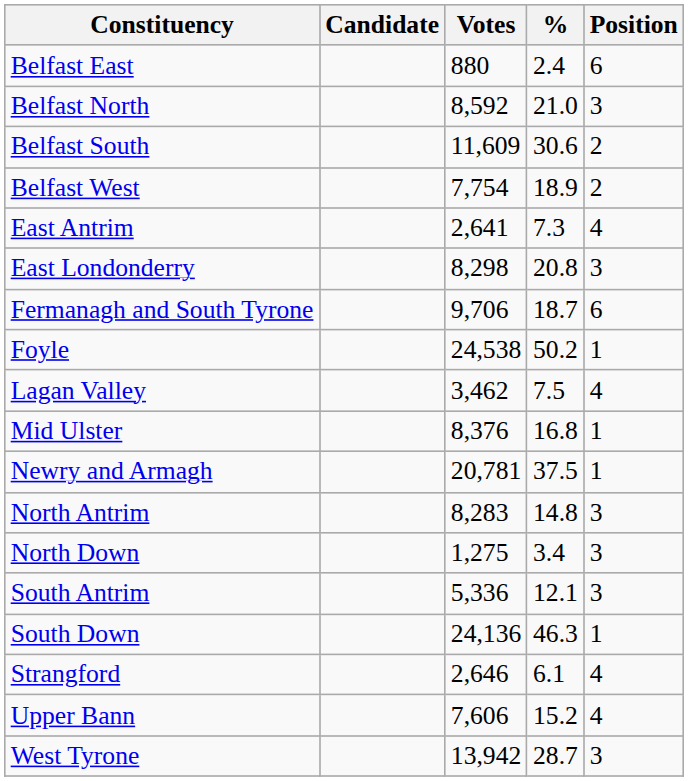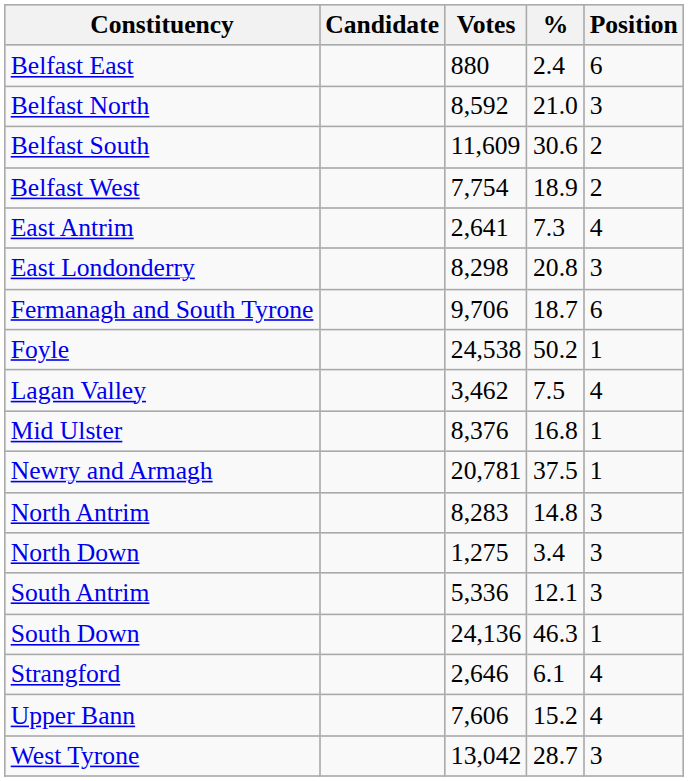 <table class="wikitable sortable">
 <tr>
 <th>Constituency</th>
 <th>Candidate</th>
 <th>Votes</th>
 <th>%</th>
 <th>Position</th>
 </tr>
 <tr>
 <td><a href='#'>Belfast East</a></td>
 <td></td>
 <td>880</td>
 <td>2.4</td>
 <td>6</td>
 </tr>
 <tr>
 <td><a href='#'>Belfast North</a></td>
 <td></td>
 <td>8,592</td>
 <td>21.0</td>
 <td>3</td>
 </tr>
 <tr>
 <td><a href='#'>Belfast South</a></td>
 <td></td>
 <td>11,609</td>
 <td>30.6</td>
 <td>2</td>
 </tr>
 <tr>
 <td><a href='#'>Belfast West</a></td>
 <td></td>
 <td>7,754</td>
 <td>18.9</td>
 <td>2</td>
 </tr>
 <tr>
 <td><a href='#'>East Antrim</a></td>
 <td></td>
 <td>2,641</td>
 <td>7.3</td>
 <td>4</td>
 </tr>
 <tr>
 <td><a href='#'>East Londonderry</a></td>
 <td></td>
 <td>8,298</td>
 <td>20.8</td>
 <td>3</td>
 </tr>
 <tr>
 <td><a href='#'>Fermanagh and South Tyrone</a></td>
 <td></td>
 <td>9,706</td>
 <td>18.7</td>
 <td>6</td>
 </tr>
 <tr>
 <td><a href='#'>Foyle</a></td>
 <td></td>
 <td>24,538</td>
 <td>50.2</td>
 <td>1</td>
 </tr>
 <tr>
 <td><a href='#'>Lagan Valley</a></td>
 <td></td>
 <td>3,462</td>
 <td>7.5</td>
 <td>4</td>
 </tr>
 <tr>
 <td><a href='#'>Mid Ulster</a></td>
 <td></td>
 <td>8,376</td>
 <td>16.8</td>
 <td>1</td>
 </tr>
 <tr>
 <td><a href='#'>Newry and Armagh</a></td>
 <td></td>
 <td>20,781</td>
 <td>37.5</td>
 <td>1</td>
 </tr>
 <tr>
 <td><a href='#'>North Antrim</a></td>
 <td></td>
 <td>8,283</td>
 <td>14.8</td>
 <td>3</td>
 </tr>
 <tr>
 <td><a href='#'>North Down</a></td>
 <td></td>
 <td>1,275</td>
 <td>3.4</td>
 <td>3</td>
 </tr>
 <tr>
 <td><a href='#'>South Antrim</a></td>
 <td></td>
 <td>5,336</td>
 <td>12.1</td>
 <td>3</td>
 </tr>
 <tr>
 <td><a href='#'>South Down</a></td>
 <td></td>
 <td>24,136</td>
 <td>46.3</td>
 <td>1</td>
 </tr>
 <tr>
 <td><a href='#'>Strangford</a></td>
 <td></td>
 <td>2,646</td>
 <td>6.1</td>
 <td>4</td>
 </tr>
 <tr>
 <td><a href='#'>Upper Bann</a></td>
 <td></td>
 <td>7,606</td>
 <td>15.2</td>
 <td>4</td>
 </tr>
 <tr>
 <td><a href='#'>West Tyrone</a></td>
 <td></td>
-<td>13,942</td>
+<td>13,042</td>
 <td>28.7</td>
 <td>3</td>
 </tr>
 </table>
